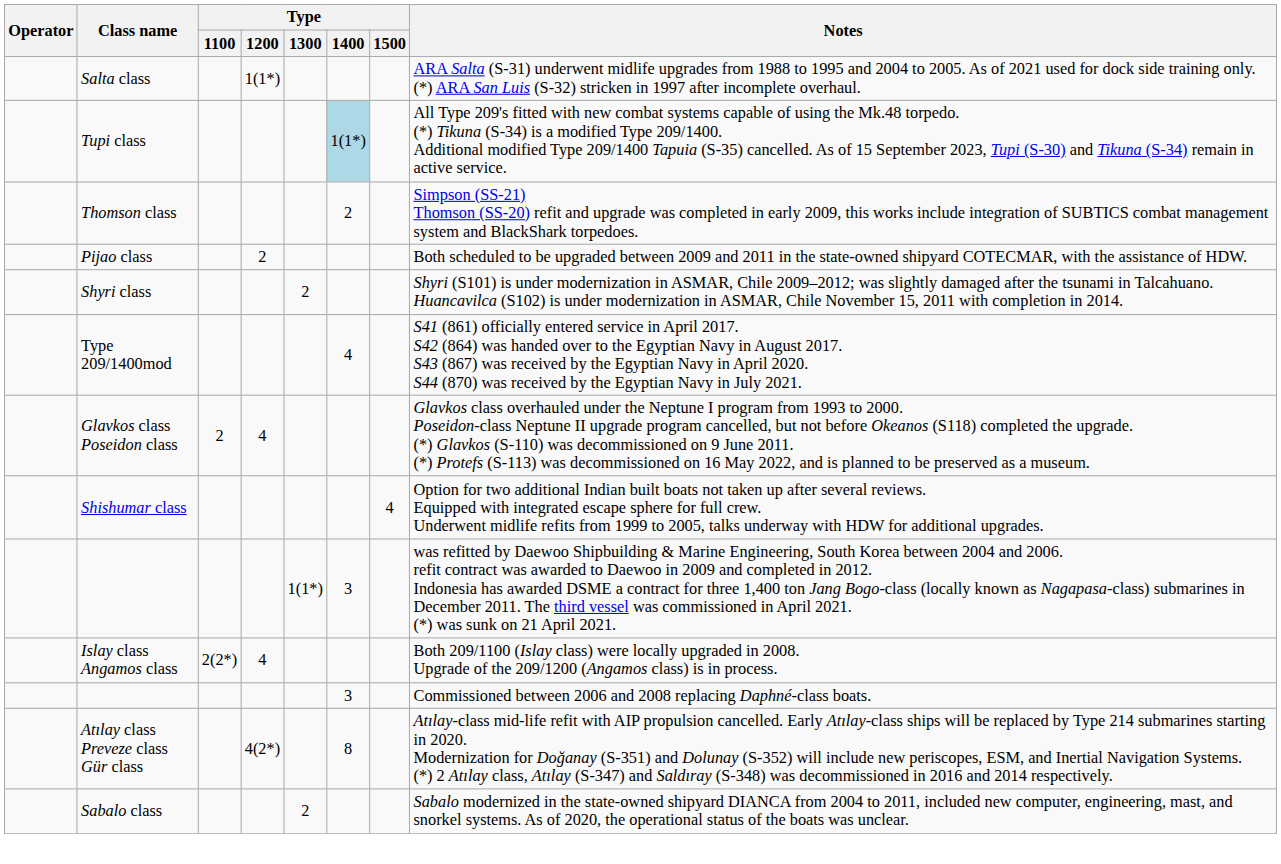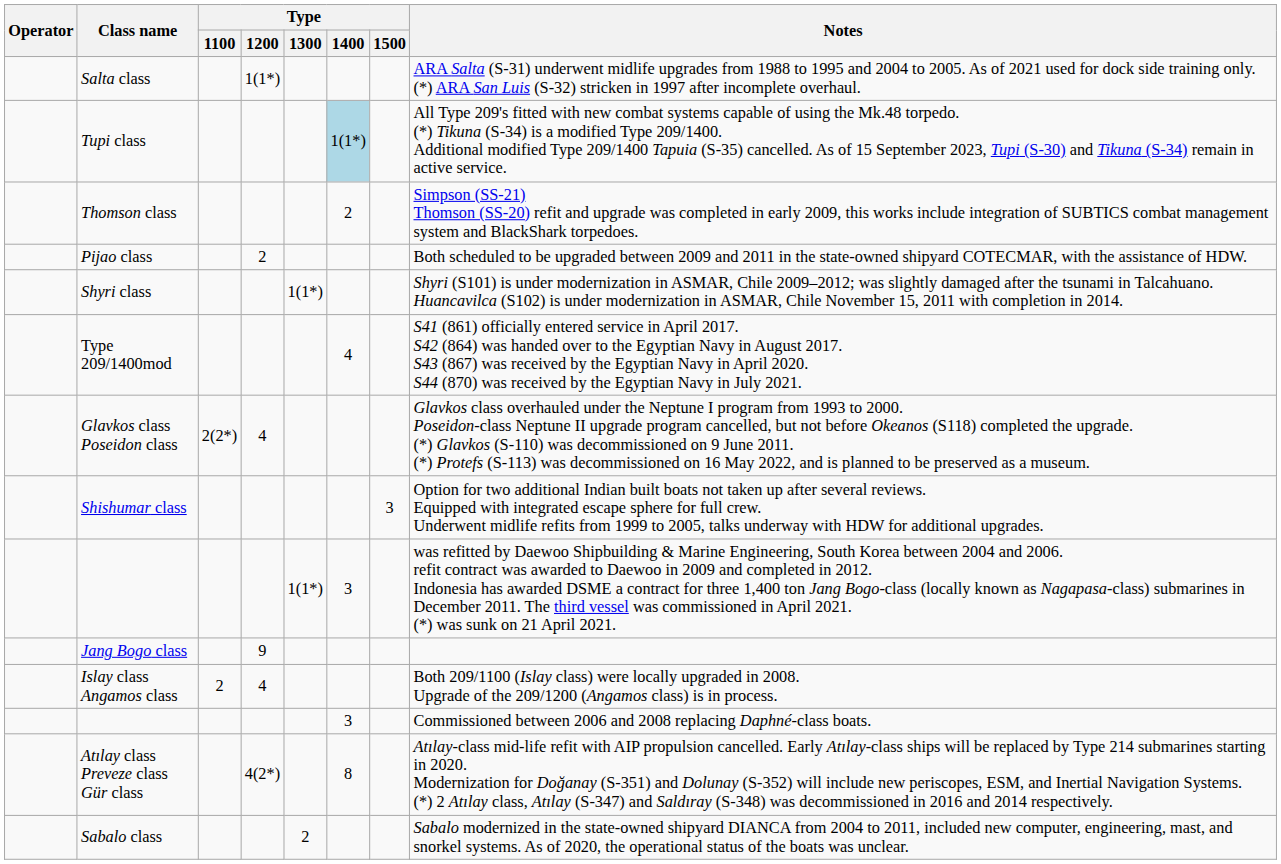 <table class="wikitable" style="text-align:center;">
 <tr>
 <th rowspan=2>Operator</th>
 <th rowspan=2>Class name</th>
 <th colspan=5>Type</th>
 <th rowspan=2>Notes</th>
 </tr>
 <tr>
 <th>1100</th>
 <th>1200</th>
 <th>1300</th>
 <th>1400</th>
 <th>1500</th>
 </tr>
 <tr>
 <td align=left></td>
 <td align=left><em>Salta</em> class</td>
 <td></td>
 <td>1(1*)</td>
 <td></td>
 <td></td>
 <td></td>
 <td align=left><a href='#'>ARA <em>Salta</em></a> (S-31) underwent midlife upgrades from 1988 to 1995 and 2004 to 2005. As of 2021 used for dock side training only.<br>(*) <a href='#'>ARA <em>San Luis</em></a> (S-32) stricken in 1997 after incomplete overhaul.</td>
 </tr>
 <tr>
 <td align=left></td>
 <td align=left><em>Tupi</em> class</td>
 <td></td>
 <td></td>
 <td></td>
 <td style="background: lightblue;">1(1*)</td>
 <td></td>
 <td align=left>All Type 209's fitted with new combat systems capable of using the Mk.48 torpedo.<br>(*) <em>Tikuna</em> (S-34) is a modified Type 209/1400.<br>Additional modified Type 209/1400 <em>Tapuia</em> (S-35) cancelled. As of 15 September 2023, <a href='#'><em>Tupi</em> (S-30)</a> and <a href='#'><em>Tikuna</em> (S-34)</a> remain in active service.</td>
 </tr>
 <tr>
 <td align=left></td>
 <td align=left><em>Thomson</em> class</td>
 <td></td>
 <td></td>
 <td></td>
 <td>2</td>
 <td></td>
 <td align=left><a href='#'>Simpson (SS-21)</a>  <br> <a href='#'>Thomson (SS-20)</a> refit and upgrade was completed in early 2009, this works include integration of SUBTICS combat management system and BlackShark torpedoes.</td>
 </tr>
 <tr>
 <td align=left></td>
 <td align=left><em>Pijao</em> class</td>
 <td></td>
 <td>2</td>
 <td></td>
 <td></td>
 <td></td>
 <td align=left>Both scheduled to be upgraded between 2009 and 2011 in the state-owned shipyard COTECMAR, with the assistance of HDW.</td>
 </tr>
 <tr>
 <td align=left></td>
 <td align=left><em>Shyri</em> class</td>
 <td></td>
 <td></td>
-<td>2</td>
+<td>1(1*)</td>
 <td></td>
 <td></td>
 <td align=left><em>Shyri</em> (S101) is under modernization in ASMAR, Chile 2009–2012; was slightly damaged after the tsunami in Talcahuano.<br><em>Huancavilca</em> (S102) is under modernization in ASMAR, Chile November 15, 2011 with completion in 2014.</td>
 </tr>
 <tr>
 <td align=left></td>
 <td align=left>Type 209/1400mod</td>
 <td></td>
 <td></td>
 <td></td>
 <td>4</td>
 <td></td>
 <td align=left><em>S41</em> (861) officially entered service in April 2017.<br><em>S42</em> (864) was handed over to the Egyptian Navy in August 2017.<br><em>S43</em> (867) was received by the Egyptian Navy in April 2020.<br><em>S44</em> (870) was received by the Egyptian Navy in July 2021.</td>
 </tr>
 <tr>
 <td align=left></td>
 <td align=left><em>Glavkos</em> class<br><em>Poseidon</em> class</td>
-<td>2</td>
+<td>2(2*)</td>
 <td>4</td>
 <td></td>
 <td></td>
 <td></td>
 <td align=left><em>Glavkos</em> class overhauled under the Neptune I program from 1993 to 2000.<br><em>Poseidon</em>-class Neptune II upgrade program cancelled, but not before <em>Okeanos</em> (S118) completed the upgrade.<br>(*) <em>Glavkos</em> (S-110) was decommissioned on 9 June 2011.<br>(*) <em>Protefs</em> (S-113) was decommissioned on 16 May 2022, and is planned to be preserved as a museum.</td>
 </tr>
 <tr>
 <td align=left></td>
 <td align=left><a href='#'><em>Shishumar</em> class</a></td>
 <td></td>
 <td></td>
 <td></td>
 <td></td>
-<td>4</td>
+<td>3</td>
 <td align=left>Option for two additional Indian built boats not taken up after several reviews.<br>Equipped with integrated escape sphere for full crew.<br>Underwent midlife refits from 1999 to 2005, talks underway with HDW for additional upgrades.</td>
 </tr>
 <tr>
 <td align=left></td>
 <td align=left><br></td>
 <td></td>
 <td></td>
 <td>1(1*)</td>
 <td>3</td>
 <td></td>
 <td align=left> was refitted by Daewoo Shipbuilding & Marine Engineering, South Korea between 2004 and 2006.<br> refit contract was awarded to Daewoo in 2009 and completed in 2012.<br>Indonesia has awarded DSME a contract for three 1,400 ton <em>Jang Bogo</em>-class (locally known as <em>Nagapasa</em>-class) submarines in December 2011. The <a href='#'>third vessel</a> was commissioned in April 2021.<br>(*)  was sunk on 21 April 2021.</td>
 </tr>
 <tr>
 <td align=left></td>
+<td align=left><a href='#'><em>Jang Bogo</em> class</a></td>
+<td></td>
+<td>9</td>
+<td></td>
+<td></td>
+<td></td>
+<td align=left></td>
+</tr>
+<tr>
+<td align=left></td>
 <td align=left><em>Islay</em> class<br><em>Angamos</em> class</td>
-<td>2(2*)</td>
+<td>2</td>
 <td>4</td>
 <td></td>
 <td></td>
 <td></td>
 <td align=left>Both 209/1100 (<em>Islay</em> class) were locally upgraded in 2008.<br>Upgrade of the 209/1200 (<em>Angamos</em> class) is in process.</td>
 </tr>
 <tr>
 <td align=left></td>
 <td align=left></td>
 <td></td>
 <td></td>
 <td></td>
 <td>3</td>
 <td></td>
 <td align=left>Commissioned between 2006 and 2008 replacing <em>Daphné</em>-class boats.</td>
 </tr>
 <tr>
 <td align=left></td>
 <td align=left><em>Atılay</em> class<br><em>Preveze</em> class<br><em>Gür</em> class</td>
 <td></td>
 <td>4(2*)</td>
 <td></td>
 <td>8</td>
 <td></td>
 <td align=left><em>Atılay</em>-class mid-life refit with AIP propulsion cancelled. Early <em>Atılay</em>-class ships will be replaced by Type 214 submarines starting in 2020.<br>Modernization for <em>Doğanay</em> (S-351) and <em>Dolunay</em> (S-352) will include new periscopes, ESM, and Inertial Navigation Systems.<br>(*) 2 <em>Atılay</em> class, <em>Atılay</em> (S-347) and <em>Saldıray</em> (S-348) was decommissioned in 2016 and 2014 respectively.</td>
 </tr>
 <tr>
 <td align=left></td>
 <td align=left><em>Sabalo</em> class</td>
 <td></td>
 <td></td>
 <td>2</td>
 <td></td>
 <td></td>
 <td align=left><em>Sabalo</em> modernized in the state-owned shipyard DIANCA from 2004 to 2011, included new computer, engineering, mast, and snorkel systems. As of 2020, the operational status of the boats was unclear.</td>
 </tr>
 </table>
